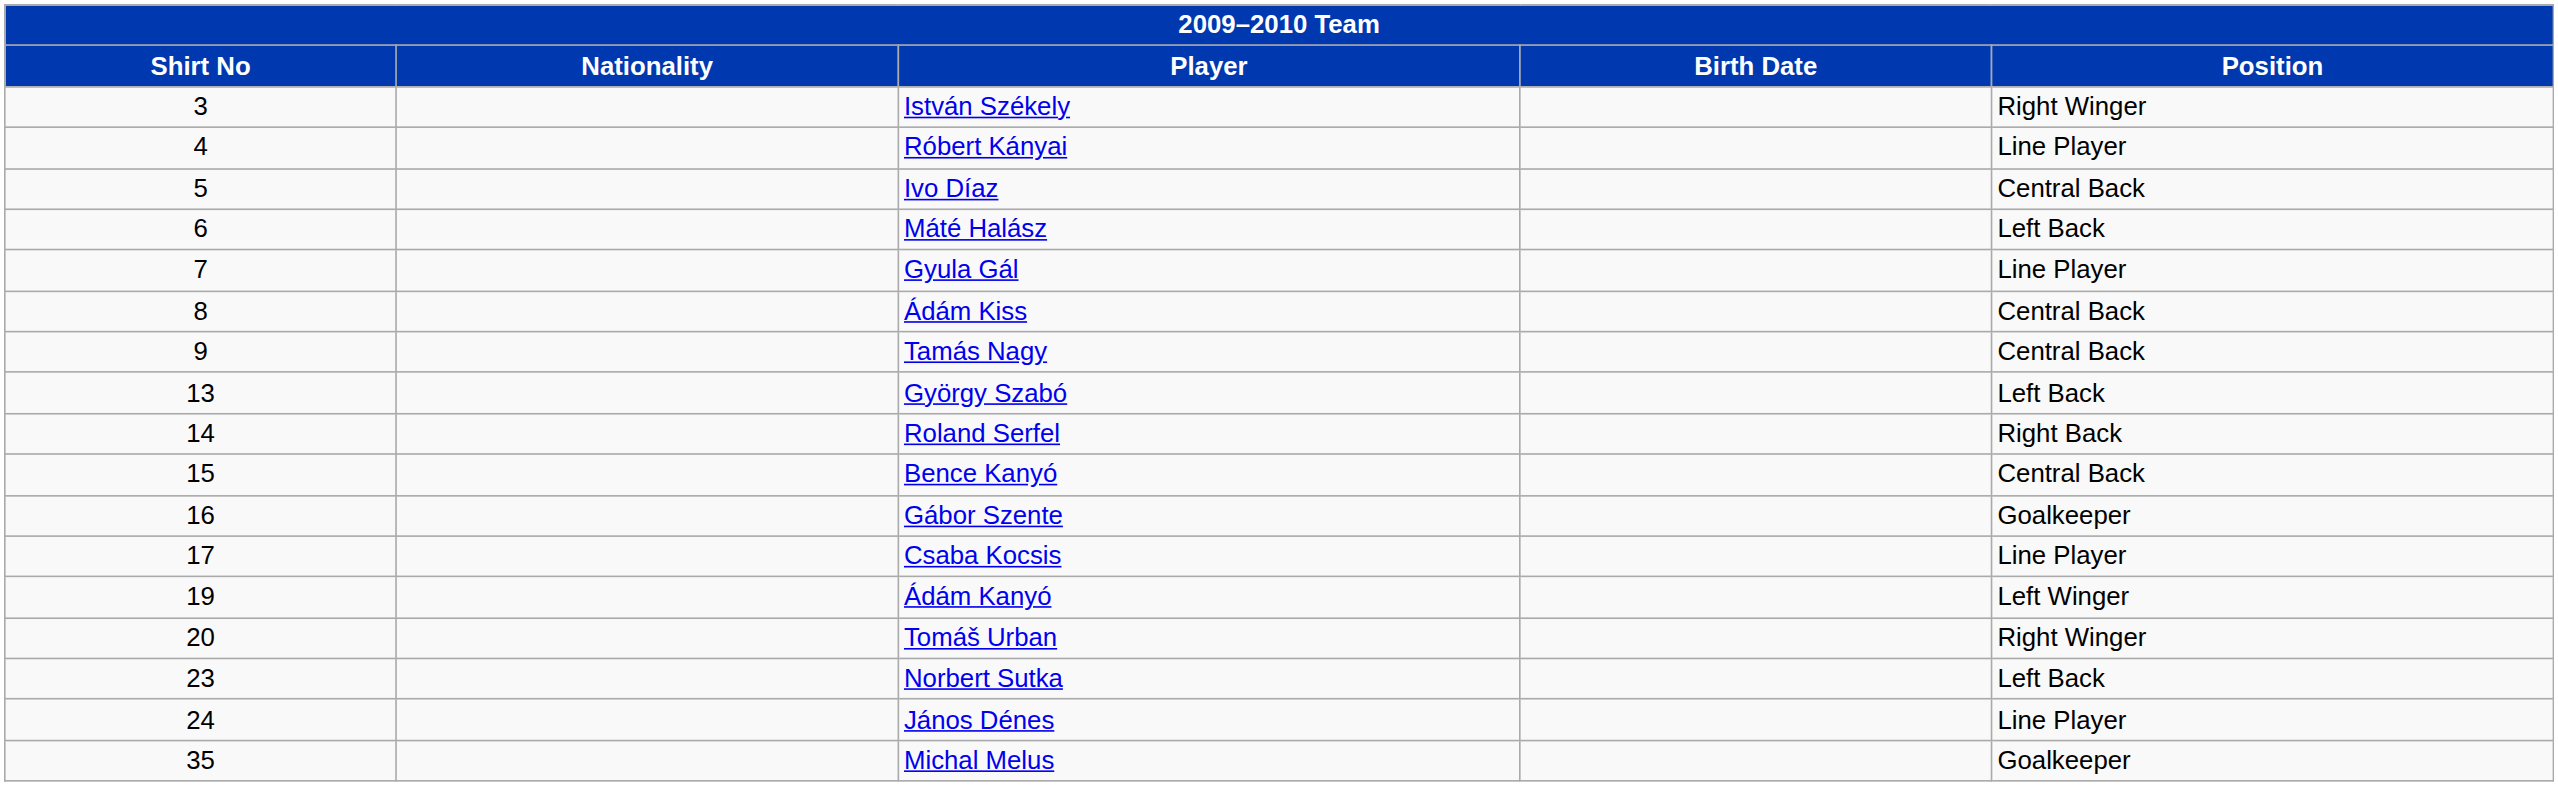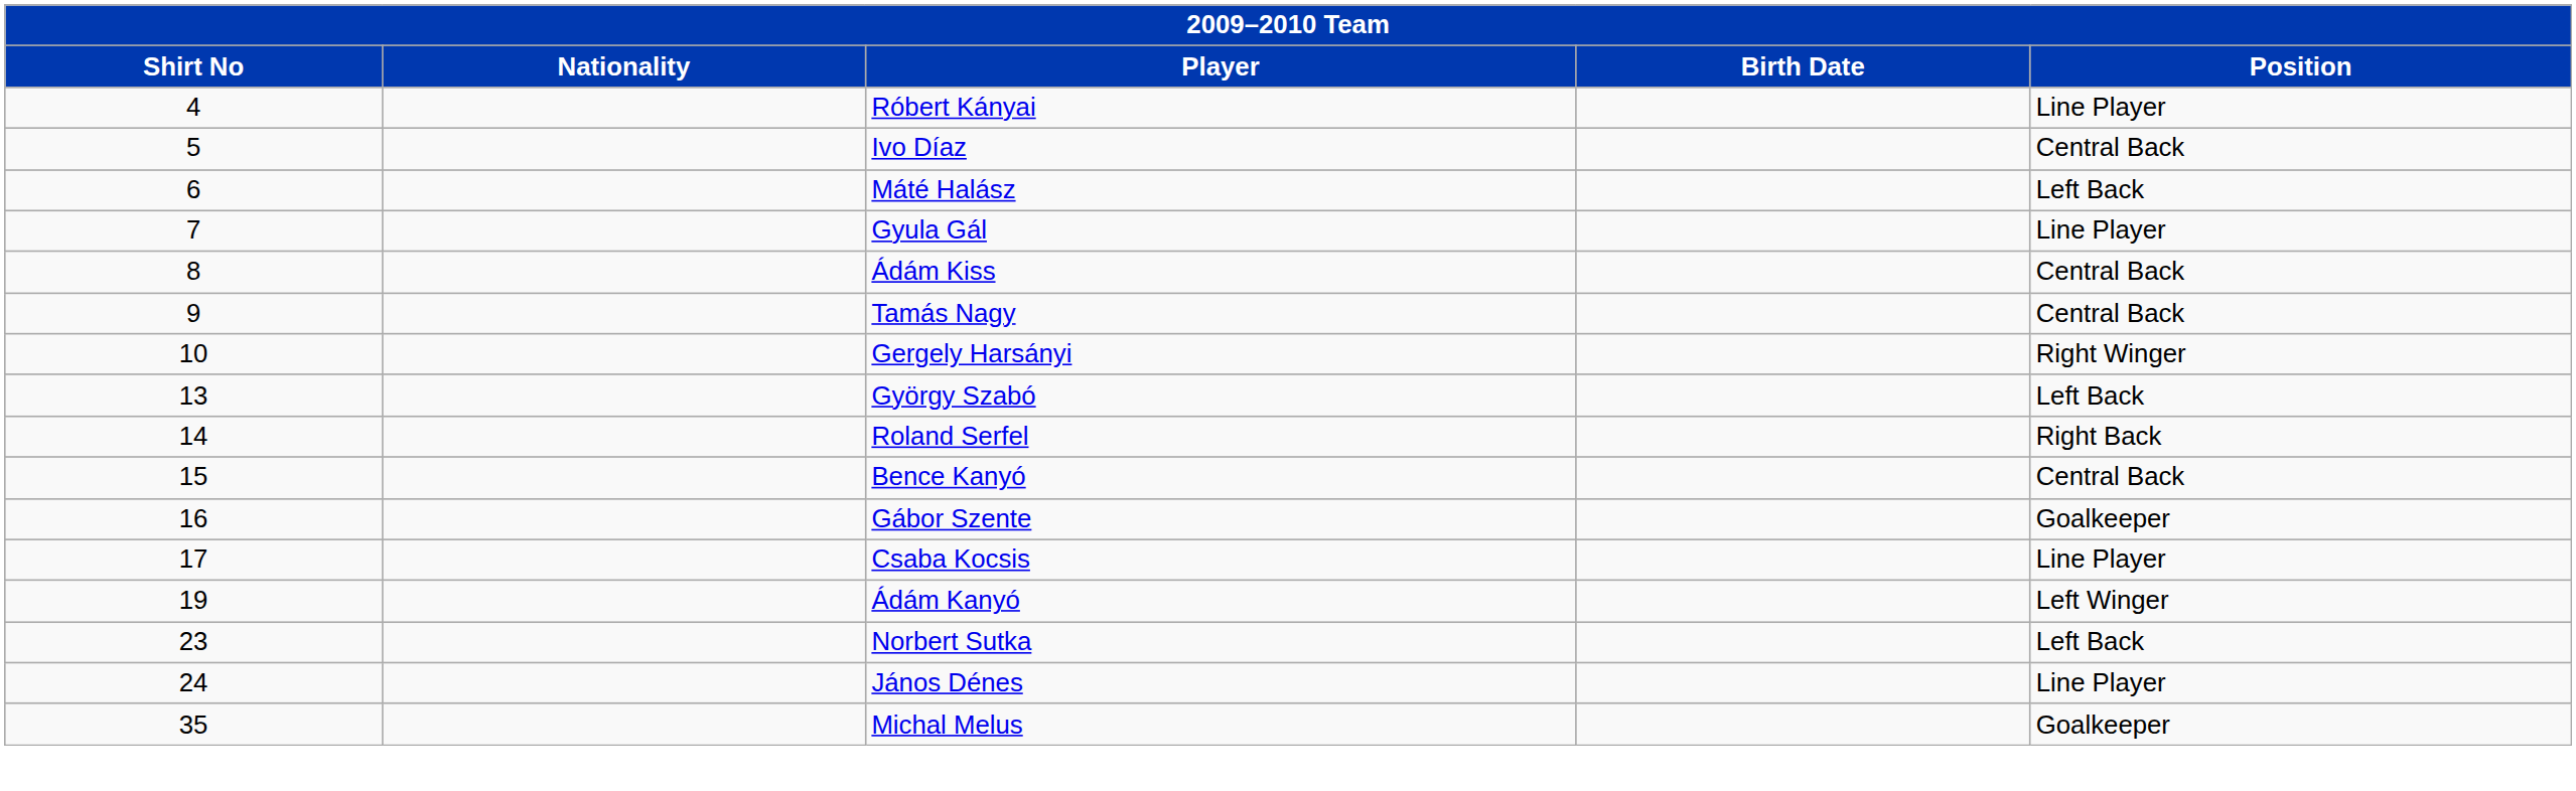 <table class="wikitable collapsible collapsed" style="width:100%">
 <tr>
 <th colspan=5 style="background-color:#0038af;color:#FFFFFF;text-align:center;"> <strong>2009–2010 Team</strong></th>
 </tr>
 <tr>
 <th style="color:#FFFFFF; background:#0038af">Shirt No</th>
 <th style="color:#FFFFFF; background:#0038af">Nationality</th>
 <th style="color:#FFFFFF; background:#0038af">Player</th>
 <th style="color:#FFFFFF; background:#0038af">Birth Date</th>
 <th style="color:#FFFFFF; background:#0038af">Position</th>
-</tr>
-<tr>
-<td align=center>3</td>
-<td></td>
-<td><a href='#'>István Székely</a></td>
-<td></td>
-<td>Right Winger</td>
 </tr>
 <tr>
 <td align=center>4</td>
 <td></td>
 <td><a href='#'>Róbert Kányai</a></td>
 <td></td>
 <td>Line Player</td>
 </tr>
 <tr>
 <td align=center>5</td>
 <td></td>
 <td><a href='#'>Ivo Díaz</a></td>
 <td></td>
 <td>Central Back</td>
 </tr>
 <tr>
 <td align=center>6</td>
 <td></td>
 <td><a href='#'>Máté Halász</a></td>
 <td></td>
 <td>Left Back</td>
 </tr>
 <tr>
 <td align=center>7</td>
 <td></td>
 <td><a href='#'>Gyula Gál</a></td>
 <td></td>
 <td>Line Player</td>
 </tr>
 <tr>
 <td align=center>8</td>
 <td></td>
 <td><a href='#'>Ádám Kiss</a></td>
 <td></td>
 <td>Central Back</td>
 </tr>
 <tr>
 <td align=center>9</td>
 <td></td>
 <td><a href='#'>Tamás Nagy</a></td>
 <td></td>
 <td>Central Back</td>
 </tr>
 <tr>
+<td align=center>10</td>
+<td></td>
+<td><a href='#'>Gergely Harsányi</a></td>
+<td></td>
+<td>Right Winger</td>
+</tr>
+<tr>
 <td align=center>13</td>
 <td></td>
 <td><a href='#'>György Szabó</a></td>
 <td></td>
 <td>Left Back</td>
 </tr>
 <tr>
 <td align=center>14</td>
 <td></td>
 <td><a href='#'>Roland Serfel</a></td>
 <td></td>
 <td>Right Back</td>
 </tr>
 <tr>
 <td align=center>15</td>
 <td></td>
 <td><a href='#'>Bence Kanyó</a></td>
 <td></td>
 <td>Central Back</td>
 </tr>
 <tr>
 <td align=center>16</td>
 <td></td>
 <td><a href='#'>Gábor Szente</a></td>
 <td></td>
 <td>Goalkeeper</td>
 </tr>
 <tr>
 <td align=center>17</td>
 <td></td>
 <td><a href='#'>Csaba Kocsis</a></td>
 <td></td>
 <td>Line Player</td>
 </tr>
 <tr>
 <td align=center>19</td>
 <td></td>
 <td><a href='#'>Ádám Kanyó</a></td>
 <td></td>
 <td>Left Winger</td>
 </tr>
 <tr>
-<td align=center>20</td>
-<td></td>
-<td><a href='#'>Tomáš Urban</a></td>
-<td></td>
-<td>Right Winger</td>
-</tr>
-<tr>
 <td align=center>23</td>
 <td></td>
 <td><a href='#'>Norbert Sutka</a></td>
 <td></td>
 <td>Left Back</td>
 </tr>
 <tr>
 <td align=center>24</td>
 <td></td>
 <td><a href='#'>János Dénes</a></td>
 <td></td>
 <td>Line Player</td>
 </tr>
 <tr>
 <td align=center>35</td>
 <td></td>
 <td><a href='#'>Michal Melus</a></td>
 <td></td>
 <td>Goalkeeper</td>
 </tr>
 </table>
